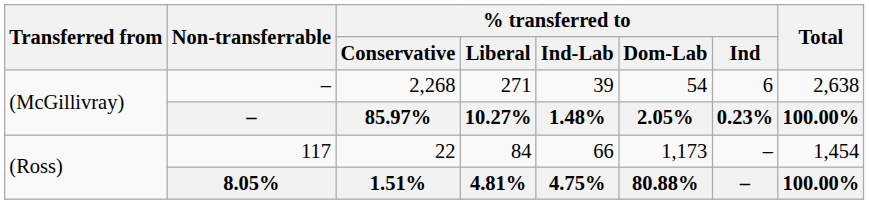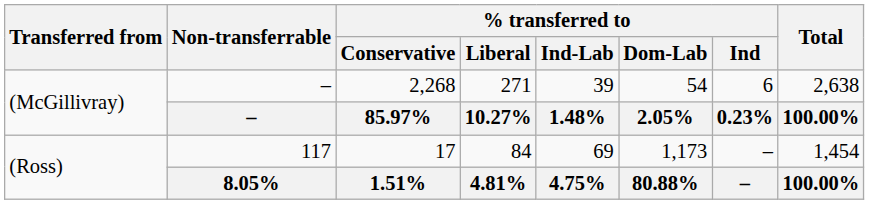 <table class="wikitable" style="text-align:right;">
 <tr>
 <th rowspan="2">Transferred from</th>
 <th rowspan="2">Non-transferrable</th>
 <th colspan="5">% transferred to</th>
 <th rowspan="2">Total</th>
 </tr>
 <tr>
 <th>Conservative</th>
 <th>Liberal</th>
 <th>Ind-Lab</th>
 <th>Dom-Lab</th>
 <th>Ind</th>
 </tr>
 <tr>
 <td style="text-align:left;" rowspan="2"> (McGillivray)</td>
 <td>–</td>
 <td>2,268</td>
 <td>271</td>
 <td>39</td>
 <td>54</td>
 <td>6</td>
 <td>2,638</td>
 </tr>
 <tr>
 <th>–</th>
 <th>85.97%</th>
 <th>10.27%</th>
 <th>1.48%</th>
 <th>2.05%</th>
 <th>0.23%</th>
 <th>100.00%</th>
 </tr>
 <tr>
 <td style="text-align:left;" rowspan="2"> (Ross)</td>
 <td>117</td>
-<td>22</td>
+<td>17</td>
 <td>84</td>
-<td>66</td>
+<td>69</td>
 <td>1,173</td>
 <td>–</td>
 <td>1,454</td>
 </tr>
 <tr>
 <th>8.05%</th>
 <th>1.51%</th>
 <th>4.81%</th>
 <th>4.75%</th>
 <th>80.88%</th>
 <th>–</th>
 <th>100.00%</th>
 </tr>
 </table>
